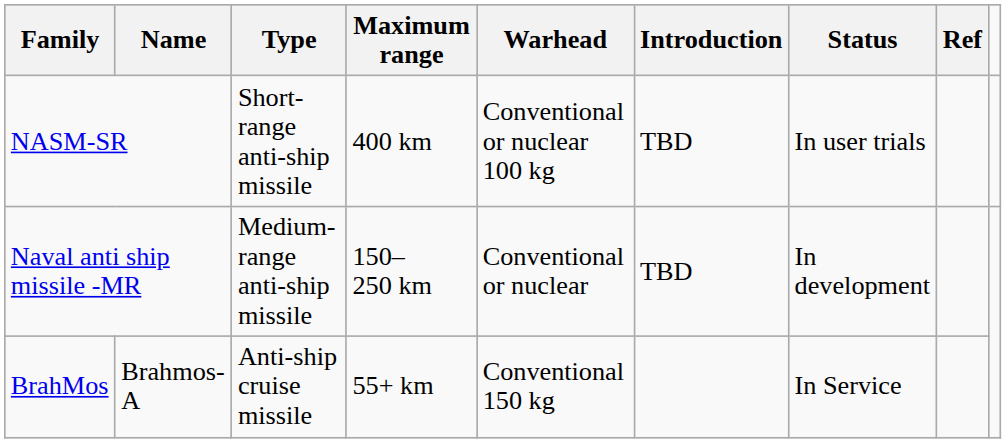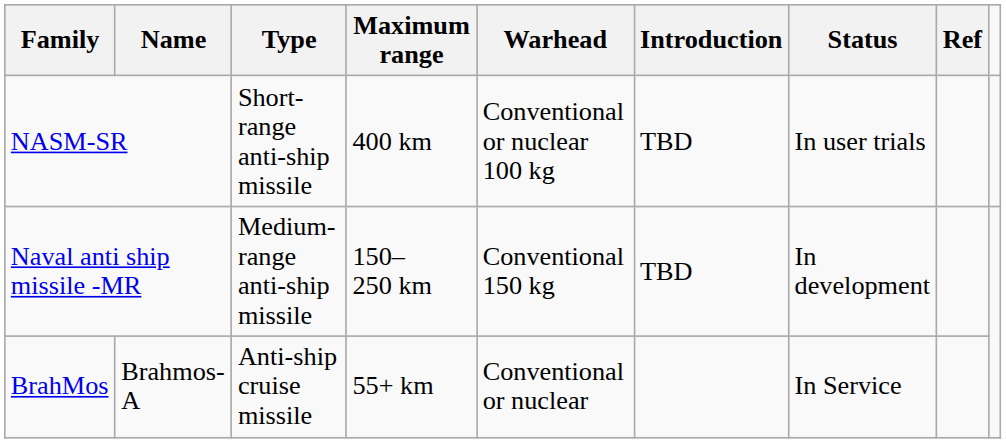 <table class="wikitable sortable" style="text-align:centre">
 <tr>
 <th>Family</th>
 <th>Name</th>
 <th>Type</th>
 <th>Maximum range</th>
 <th>Warhead</th>
 <th>Introduction</th>
 <th>Status</th>
 <th>Ref</th>
 </tr>
 <tr>
 <td colspan="2"><a href='#'>NASM-SR</a></td>
 <td>Short-range anti-ship missile</td>
 <td>400 km</td>
 <td>Conventional or nuclear 100 kg</td>
 <td>TBD</td>
 <td>In user trials</td>
 <td></td>
 <td></td>
 </tr>
 <tr>
 <td colspan="2"><a href='#'>Naval anti ship missile -MR</a></td>
 <td>Medium-range anti-ship missile</td>
 <td>150–250 km</td>
-<td>Conventional  or nuclear</td>
+<td>Conventional 150 kg</td>
 <td>TBD</td>
 <td>In  development</td>
 <td></td>
 </tr>
 <tr>
 <td><a href='#'>BrahMos</a></td>
 <td>Brahmos-A</td>
 <td>Anti-ship cruise missile</td>
 <td>55+ km</td>
-<td>Conventional 150 kg</td>
+<td>Conventional  or nuclear</td>
 <td></td>
 <td>In  Service</td>
 <td></td>
 </tr>
 </table>
